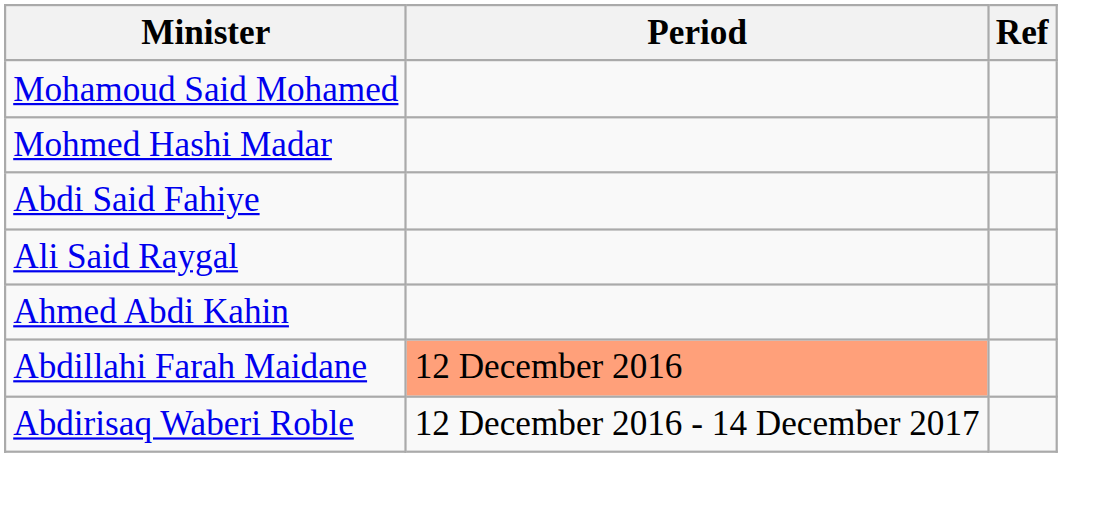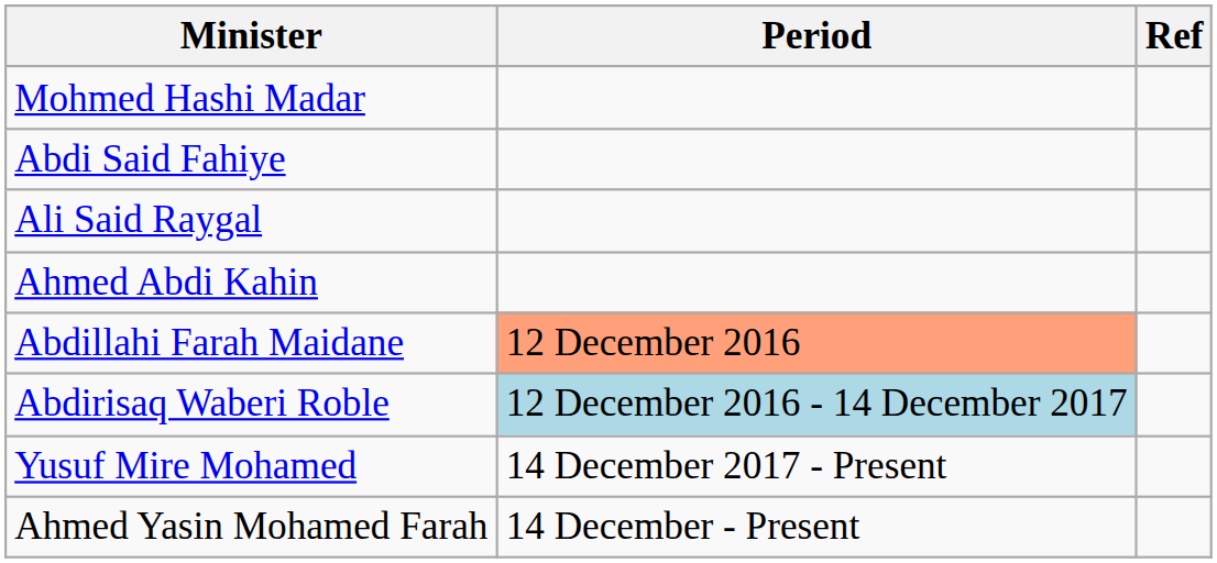 <table class="wikitable">
 <tr>
 <th>Minister</th>
 <th>Period</th>
 <th>Ref</th>
-</tr>
-<tr>
-<td><a href='#'>Mohamoud Said Mohamed</a></td>
-<td></td>
-<td></td>
 </tr>
 <tr>
 <td><a href='#'>Mohmed Hashi Madar</a></td>
 <td></td>
 <td></td>
 </tr>
 <tr>
 <td><a href='#'>Abdi Said Fahiye</a></td>
 <td></td>
 <td></td>
 </tr>
 <tr>
 <td><a href='#'>Ali Said Raygal</a></td>
 <td></td>
 <td></td>
 </tr>
 <tr>
 <td><a href='#'>Ahmed Abdi Kahin</a></td>
 <td></td>
 <td></td>
 </tr>
 <tr>
 <td><a href='#'>Abdillahi Farah Maidane</a></td>
 <td style="background: lightsalmon;">12 December 2016</td>
 <td></td>
 </tr>
 <tr>
 <td><a href='#'>Abdirisaq Waberi Roble</a></td>
-<td>12 December 2016 - 14 December 2017</td>
+<td style="background: lightblue;">12 December 2016 - 14 December 2017</td>
+<td></td>
+</tr>
+<tr>
+<td><a href='#'>Yusuf Mire Mohamed</a></td>
+<td>14 December 2017 - Present</td>
+<td></td>
+</tr>
+<tr>
+<td>Ahmed Yasin Mohamed Farah</td>
+<td>14 December - Present</td>
 <td></td>
 </tr>
 </table>
